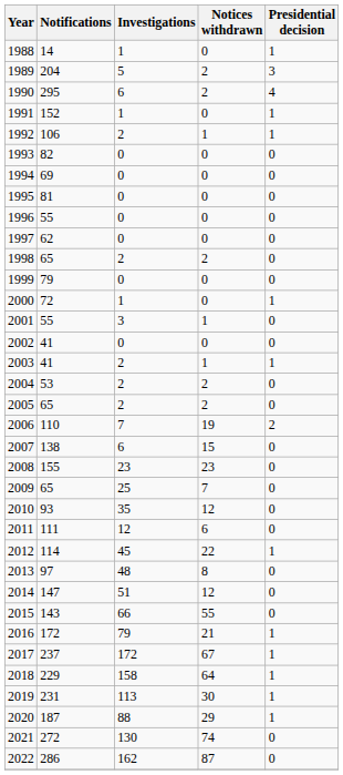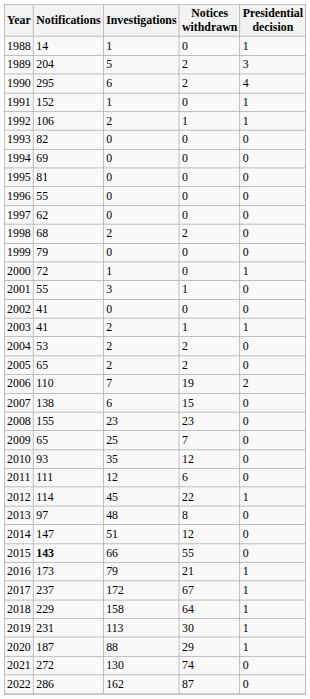 <table class="wikitable sortable">
 <tr>
 <th>Year</th>
 <th>Notifications</th>
 <th>Investigations</th>
 <th>Notices<br>withdrawn</th>
 <th>Presidential<br>decision</th>
 </tr>
 <tr>
 <td>1988</td>
 <td>14</td>
 <td>1</td>
 <td>0</td>
 <td>1</td>
 </tr>
 <tr>
 <td>1989</td>
 <td>204</td>
 <td>5</td>
 <td>2</td>
 <td>3</td>
 </tr>
 <tr>
 <td>1990</td>
 <td>295</td>
 <td>6</td>
 <td>2</td>
 <td>4</td>
 </tr>
 <tr>
 <td>1991</td>
 <td>152</td>
 <td>1</td>
 <td>0</td>
 <td>1</td>
 </tr>
 <tr>
 <td>1992</td>
 <td>106</td>
 <td>2</td>
 <td>1</td>
 <td>1</td>
 </tr>
 <tr>
 <td>1993</td>
 <td>82</td>
 <td>0</td>
 <td>0</td>
 <td>0</td>
 </tr>
 <tr>
 <td>1994</td>
 <td>69</td>
 <td>0</td>
 <td>0</td>
 <td>0</td>
 </tr>
 <tr>
 <td>1995</td>
 <td>81</td>
 <td>0</td>
 <td>0</td>
 <td>0</td>
 </tr>
 <tr>
 <td>1996</td>
 <td>55</td>
 <td>0</td>
 <td>0</td>
 <td>0</td>
 </tr>
 <tr>
 <td>1997</td>
 <td>62</td>
 <td>0</td>
 <td>0</td>
 <td>0</td>
 </tr>
 <tr>
 <td>1998</td>
-<td>65</td>
+<td>68</td>
 <td>2</td>
 <td>2</td>
 <td>0</td>
 </tr>
 <tr>
 <td>1999</td>
 <td>79</td>
 <td>0</td>
 <td>0</td>
 <td>0</td>
 </tr>
 <tr>
 <td>2000</td>
 <td>72</td>
 <td>1</td>
 <td>0</td>
 <td>1</td>
 </tr>
 <tr>
 <td>2001</td>
 <td>55</td>
 <td>3</td>
 <td>1</td>
 <td>0</td>
 </tr>
 <tr>
 <td>2002</td>
 <td>41</td>
 <td>0</td>
 <td>0</td>
 <td>0</td>
 </tr>
 <tr>
 <td>2003</td>
 <td>41</td>
 <td>2</td>
 <td>1</td>
 <td>1</td>
 </tr>
 <tr>
 <td>2004</td>
 <td>53</td>
 <td>2</td>
 <td>2</td>
 <td>0</td>
 </tr>
 <tr>
 <td>2005</td>
 <td>65</td>
 <td>2</td>
 <td>2</td>
 <td>0</td>
 </tr>
 <tr>
 <td>2006</td>
 <td>110</td>
 <td>7</td>
 <td>19</td>
 <td>2</td>
 </tr>
 <tr>
 <td>2007</td>
 <td>138</td>
 <td>6</td>
 <td>15</td>
 <td>0</td>
 </tr>
 <tr>
 <td>2008</td>
 <td>155</td>
 <td>23</td>
 <td>23</td>
 <td>0</td>
 </tr>
 <tr>
 <td>2009</td>
 <td>65</td>
 <td>25</td>
 <td>7</td>
 <td>0</td>
 </tr>
 <tr>
 <td>2010</td>
 <td>93</td>
 <td>35</td>
 <td>12</td>
 <td>0</td>
 </tr>
 <tr>
 <td>2011</td>
 <td>111</td>
 <td>12</td>
 <td>6</td>
 <td>0</td>
 </tr>
 <tr>
 <td>2012</td>
 <td>114</td>
 <td>45</td>
 <td>22</td>
 <td>1</td>
 </tr>
 <tr>
 <td>2013</td>
 <td>97</td>
 <td>48</td>
 <td>8</td>
 <td>0</td>
 </tr>
 <tr>
 <td>2014</td>
 <td>147</td>
 <td>51</td>
 <td>12</td>
 <td>0</td>
 </tr>
 <tr>
 <td>2015</td>
-<td>143</td>
+<td><strong>143</strong></td>
 <td>66</td>
 <td>55</td>
 <td>0</td>
 </tr>
 <tr>
 <td>2016</td>
-<td>172</td>
+<td>173</td>
 <td>79</td>
 <td>21</td>
 <td>1</td>
 </tr>
 <tr>
 <td>2017</td>
 <td>237</td>
 <td>172</td>
 <td>67</td>
 <td>1</td>
 </tr>
 <tr>
 <td>2018</td>
 <td>229</td>
 <td>158</td>
 <td>64</td>
 <td>1</td>
 </tr>
 <tr>
 <td>2019</td>
 <td>231</td>
 <td>113</td>
 <td>30</td>
 <td>1</td>
 </tr>
 <tr>
 <td>2020</td>
 <td>187</td>
 <td>88</td>
 <td>29</td>
 <td>1</td>
 </tr>
 <tr>
 <td>2021</td>
 <td>272</td>
 <td>130</td>
 <td>74</td>
 <td>0</td>
 </tr>
 <tr>
 <td>2022</td>
 <td>286</td>
 <td>162</td>
 <td>87</td>
 <td>0</td>
 </tr>
 <tr>
 </tr>
 </table>
